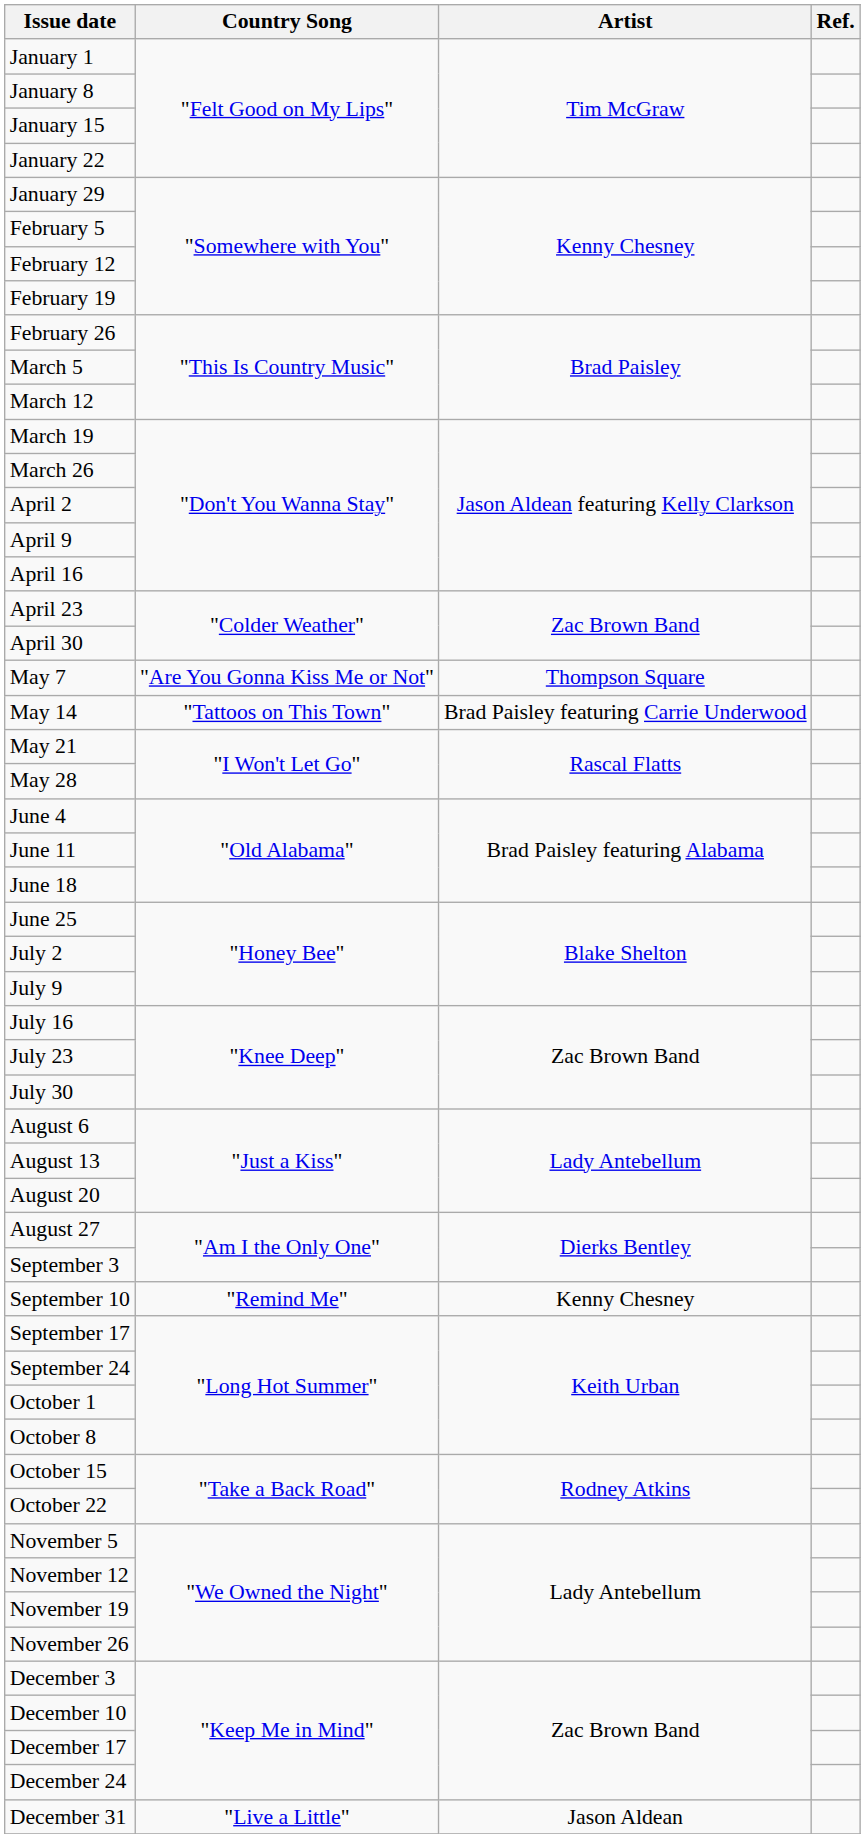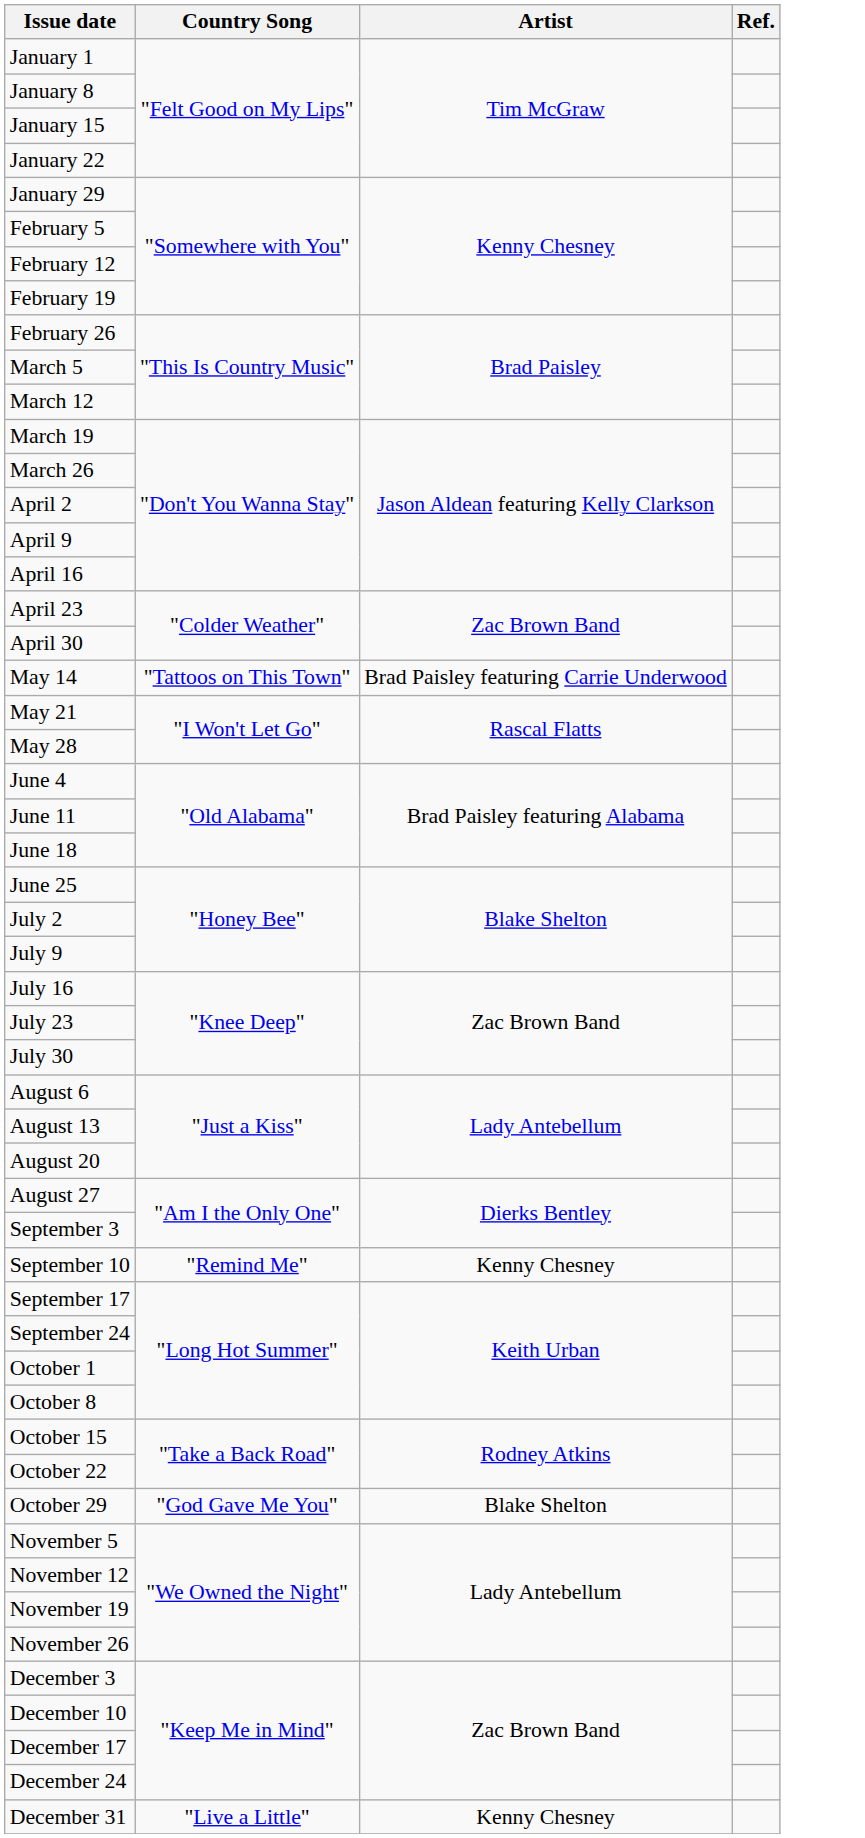 <table class="wikitable">
 <tr>
 <th>Issue date</th>
 <th>Country Song</th>
 <th>Artist</th>
 <th>Ref.</th>
 </tr>
 <tr>
 <td>January 1</td>
 <td align="center" rowspan="4">"<a href='#'>Felt Good on My Lips</a>"</td>
 <td align="center" rowspan="4"><a href='#'>Tim McGraw</a></td>
 <td align="center"></td>
 </tr>
 <tr>
 <td>January 8</td>
 <td align="center"></td>
 </tr>
 <tr>
 <td>January 15</td>
 <td align="center"></td>
 </tr>
 <tr>
 <td>January 22</td>
 <td align="center"></td>
 </tr>
 <tr>
 <td>January 29</td>
 <td align="center" rowspan="4">"<a href='#'>Somewhere with You</a>"</td>
 <td align="center" rowspan="4"><a href='#'>Kenny Chesney</a></td>
 <td align="center"></td>
 </tr>
 <tr>
 <td>February 5</td>
 <td align="center"></td>
 </tr>
 <tr>
 <td>February 12</td>
 <td align="center"></td>
 </tr>
 <tr>
 <td>February 19</td>
 <td align="center"></td>
 </tr>
 <tr>
 <td>February 26</td>
 <td align="center" rowspan="3">"<a href='#'>This Is Country Music</a>"</td>
 <td align="center" rowspan="3"><a href='#'>Brad Paisley</a></td>
 <td align="center"></td>
 </tr>
 <tr>
 <td>March 5</td>
 <td align="center"></td>
 </tr>
 <tr>
 <td>March 12</td>
 <td align="center"></td>
 </tr>
 <tr>
 <td>March 19</td>
 <td align="center" rowspan="5">"<a href='#'>Don't You Wanna Stay</a>"</td>
 <td align="center" rowspan="5"><a href='#'>Jason Aldean</a> featuring <a href='#'>Kelly Clarkson</a></td>
 <td align="center"></td>
 </tr>
 <tr>
 <td>March 26</td>
 <td align="center"></td>
 </tr>
 <tr>
 <td>April 2</td>
 <td align="center"></td>
 </tr>
 <tr>
 <td>April 9</td>
 <td align="center"></td>
 </tr>
 <tr>
 <td>April 16</td>
 <td align="center"></td>
 </tr>
 <tr>
 <td>April 23</td>
 <td align="center" rowspan="2">"<a href='#'>Colder Weather</a>"</td>
 <td align="center" rowspan="2"><a href='#'>Zac Brown Band</a></td>
 <td align="center"></td>
 </tr>
 <tr>
 <td>April 30</td>
-<td align="center"></td>
-</tr>
-<tr>
-<td>May 7</td>
-<td align="center">"<a href='#'>Are You Gonna Kiss Me or Not</a>"</td>
-<td align="center"><a href='#'>Thompson Square</a></td>
 <td align="center"></td>
 </tr>
 <tr>
 <td>May 14</td>
 <td align="center">"<a href='#'>Tattoos on This Town</a>"</td>
 <td align="center">Brad Paisley featuring <a href='#'>Carrie Underwood</a></td>
 <td align="center"></td>
 </tr>
 <tr>
 <td>May 21</td>
 <td align="center" rowspan="2">"<a href='#'>I Won't Let Go</a>"</td>
 <td align="center" rowspan="2"><a href='#'>Rascal Flatts</a></td>
 <td align="center"></td>
 </tr>
 <tr>
 <td>May 28</td>
 <td align="center"></td>
 </tr>
 <tr>
 <td>June 4</td>
 <td align="center" rowspan="3">"<a href='#'>Old Alabama</a>"</td>
 <td align="center" rowspan="3">Brad Paisley featuring <a href='#'>Alabama</a></td>
 <td align="center"></td>
 </tr>
 <tr>
 <td>June 11</td>
 <td align="center"></td>
 </tr>
 <tr>
 <td>June 18</td>
 <td align="center"></td>
 </tr>
 <tr>
 <td>June 25</td>
 <td align="center" rowspan="3">"<a href='#'>Honey Bee</a>"</td>
 <td align="center" rowspan="3"><a href='#'>Blake Shelton</a></td>
 <td align="center"></td>
 </tr>
 <tr>
 <td>July 2</td>
 <td align="center"></td>
 </tr>
 <tr>
 <td>July 9</td>
 <td align="center"></td>
 </tr>
 <tr>
 <td>July 16</td>
 <td align="center" rowspan="3">"<a href='#'>Knee Deep</a>"</td>
 <td align="center" rowspan="3">Zac Brown Band</td>
 <td align="center"></td>
 </tr>
 <tr>
 <td>July 23</td>
 <td align="center"></td>
 </tr>
 <tr>
 <td>July 30</td>
 <td align="center"></td>
 </tr>
 <tr>
 <td>August 6</td>
 <td align="center" rowspan="3">"<a href='#'>Just a Kiss</a>"</td>
 <td align="center" rowspan="3"><a href='#'>Lady Antebellum</a></td>
 <td align="center"></td>
 </tr>
 <tr>
 <td>August 13</td>
 <td align="center"></td>
 </tr>
 <tr>
 <td>August 20</td>
 <td align="center"></td>
 </tr>
 <tr>
 <td>August 27</td>
 <td align="center" rowspan="2">"<a href='#'>Am I the Only One</a>"</td>
 <td align="center" rowspan="2"><a href='#'>Dierks Bentley</a></td>
 <td align="center"></td>
 </tr>
 <tr>
 <td>September 3</td>
 <td align="center"></td>
 </tr>
 <tr>
 <td>September 10</td>
 <td align="center">"<a href='#'>Remind Me</a>"</td>
 <td align="center">Kenny Chesney</td>
 <td align="center"></td>
 </tr>
 <tr>
 <td>September 17</td>
 <td align="center" rowspan="4">"<a href='#'>Long Hot Summer</a>"</td>
 <td align="center" rowspan="4"><a href='#'>Keith Urban</a></td>
 <td align="center"></td>
 </tr>
 <tr>
 <td>September 24</td>
 <td align="center"></td>
 </tr>
 <tr>
 <td>October 1</td>
 <td align="center"></td>
 </tr>
 <tr>
 <td>October 8</td>
 <td align="center"></td>
 </tr>
 <tr>
 <td>October 15</td>
 <td align="center" rowspan="2">"<a href='#'>Take a Back Road</a>"</td>
 <td align="center" rowspan="2"><a href='#'>Rodney Atkins</a></td>
 <td align="center"></td>
 </tr>
 <tr>
 <td>October 22</td>
 <td align="center"></td>
 </tr>
 <tr>
+<td>October 29</td>
+<td align="center">"<a href='#'>God Gave Me You</a>"</td>
+<td align="center">Blake Shelton</td>
+<td align="center"></td>
+</tr>
+<tr>
 <td>November 5</td>
 <td align="center" rowspan="4">"<a href='#'>We Owned the Night</a>"</td>
 <td align="center" rowspan="4">Lady Antebellum</td>
 <td align="center"></td>
 </tr>
 <tr>
 <td>November 12</td>
 <td align="center"></td>
 </tr>
 <tr>
 <td>November 19</td>
 <td align="center"></td>
 </tr>
 <tr>
 <td>November 26</td>
 <td align="center"></td>
 </tr>
 <tr>
 <td>December 3</td>
 <td align="center" rowspan="4">"<a href='#'>Keep Me in Mind</a>"</td>
 <td align="center" rowspan="4">Zac Brown Band</td>
 <td align="center"></td>
 </tr>
 <tr>
 <td>December 10</td>
 <td align="center"></td>
 </tr>
 <tr>
 <td>December 17</td>
 <td align="center"></td>
 </tr>
 <tr>
 <td>December 24</td>
 <td align="center"></td>
 </tr>
 <tr>
 <td>December 31</td>
 <td align="center">"<a href='#'>Live a Little</a>"</td>
-<td align="center">Jason Aldean</td>
+<td align="center">Kenny Chesney</td>
 <td align="center"></td>
 </tr>
 </table>
